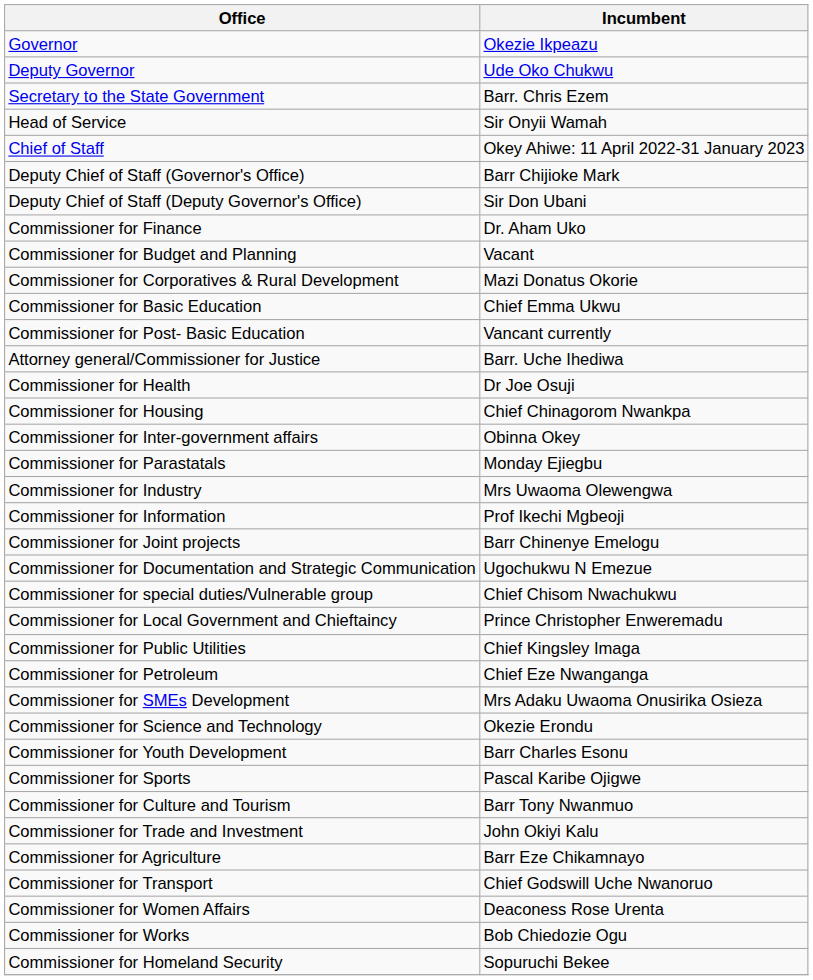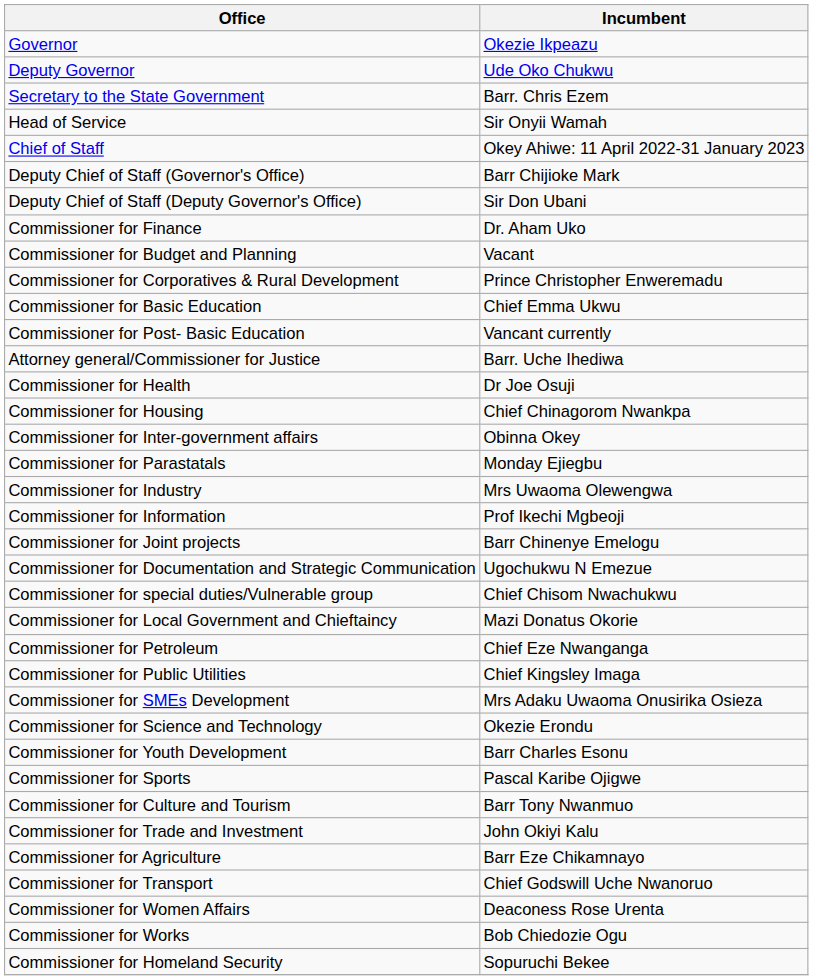 <table class="wikitable" style="font-size: 95%;">
 <tr>
 <th>Office</th>
 <th>Incumbent</th>
 </tr>
 <tr>
 <td><a href='#'>Governor</a></td>
 <td><a href='#'>Okezie Ikpeazu</a></td>
 </tr>
 <tr>
 <td><a href='#'>Deputy Governor</a></td>
 <td><a href='#'>Ude Oko Chukwu</a></td>
 </tr>
 <tr>
 <td><a href='#'>Secretary to the State Government</a></td>
 <td>Barr. Chris Ezem</td>
 </tr>
 <tr>
 <td>Head of Service</td>
 <td>Sir Onyii Wamah</td>
 </tr>
 <tr>
 <td><a href='#'>Chief of Staff</a></td>
 <td>Okey Ahiwe: 11 April 2022-31 January 2023</td>
 </tr>
 <tr>
 <td>Deputy Chief of Staff (Governor's Office)</td>
 <td>Barr Chijioke Mark</td>
 </tr>
 <tr>
 <td>Deputy Chief of Staff (Deputy Governor's Office)</td>
 <td>Sir Don Ubani</td>
 </tr>
 <tr>
 <td>Commissioner for Finance</td>
 <td>Dr. Aham Uko</td>
 </tr>
 <tr>
 <td>Commissioner for Budget and Planning</td>
 <td>Vacant</td>
 </tr>
 <tr>
 <td>Commissioner for Corporatives & Rural Development</td>
-<td>Mazi Donatus Okorie</td>
+<td>Prince Christopher Enweremadu</td>
 </tr>
 <tr>
 <td>Commissioner for  Basic Education</td>
 <td>Chief Emma Ukwu</td>
 </tr>
 <tr>
 <td>Commissioner for  Post- Basic Education</td>
 <td>Vancant currently</td>
 </tr>
 <tr>
 <td>Attorney general/Commissioner for Justice</td>
 <td>Barr. Uche Ihediwa</td>
 </tr>
 <tr>
 <td>Commissioner for Health</td>
 <td>Dr Joe Osuji</td>
 </tr>
 <tr>
 <td>Commissioner for Housing</td>
 <td>Chief Chinagorom Nwankpa</td>
 </tr>
 <tr>
 <td>Commissioner for Inter-government affairs</td>
 <td>Obinna Okey</td>
 </tr>
 <tr>
 <td>Commissioner for  Parastatals</td>
 <td>Monday Ejiegbu</td>
 </tr>
 <tr>
 <td>Commissioner for Industry</td>
 <td>Mrs Uwaoma Olewengwa</td>
 </tr>
 <tr>
 <td>Commissioner for Information</td>
 <td>Prof Ikechi Mgbeoji</td>
 </tr>
 <tr>
 <td>Commissioner for Joint projects</td>
 <td>Barr Chinenye Emelogu</td>
 </tr>
 <tr>
 <td>Commissioner for Documentation and Strategic Communication</td>
 <td>Ugochukwu N Emezue</td>
 </tr>
 <tr>
 <td>Commissioner for special duties/Vulnerable group</td>
 <td>Chief Chisom Nwachukwu</td>
 </tr>
 <tr>
 <td>Commissioner for Local Government and Chieftaincy</td>
-<td>Prince Christopher Enweremadu</td>
+<td>Mazi Donatus Okorie</td>
+</tr>
+<tr>
+<td>Commissioner for Petroleum</td>
+<td>Chief Eze Nwanganga</td>
 </tr>
 <tr>
 <td>Commissioner for Public Utilities</td>
 <td>Chief Kingsley Imaga</td>
-</tr>
-<tr>
-<td>Commissioner for Petroleum</td>
-<td>Chief Eze Nwanganga</td>
 </tr>
 <tr>
 <td>Commissioner for <a href='#'>SMEs</a> Development</td>
 <td>Mrs Adaku Uwaoma Onusirika  Osieza</td>
 </tr>
 <tr>
 <td>Commissioner for Science and Technology</td>
 <td>Okezie Erondu</td>
 </tr>
 <tr>
 <td>Commissioner for Youth Development</td>
 <td>Barr Charles Esonu</td>
 </tr>
 <tr>
 <td>Commissioner for Sports</td>
 <td>Pascal Karibe Ojigwe</td>
 </tr>
 <tr>
 <td>Commissioner for Culture and Tourism</td>
 <td>Barr Tony Nwanmuo</td>
 </tr>
 <tr>
 <td>Commissioner for Trade and Investment</td>
 <td>John Okiyi Kalu</td>
 </tr>
 <tr>
 <td>Commissioner for Agriculture</td>
 <td>Barr Eze Chikamnayo</td>
 </tr>
 <tr>
 <td>Commissioner for Transport</td>
 <td>Chief Godswill Uche Nwanoruo</td>
 </tr>
 <tr>
 <td>Commissioner for Women Affairs</td>
 <td>Deaconess Rose Urenta</td>
 </tr>
 <tr>
 <td>Commissioner for Works</td>
 <td>Bob Chiedozie Ogu</td>
 </tr>
 <tr>
 <td>Commissioner for Homeland Security</td>
 <td>Sopuruchi Bekee</td>
 </tr>
 <tr>
 </tr>
 </table>
